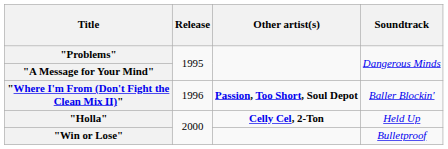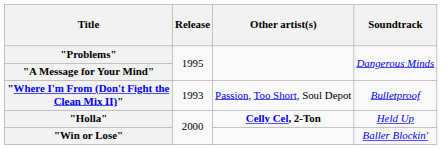 <table class="wikitable plainrowheaders" style="text-align:center;">
 <tr>
 <th scope="col" style="width:15em;"><br>Title<br><br></th>
 <th scope="col">Release</th>
 <th scope="col">Other artist(s)</th>
 <th scope="col">Soundtrack</th>
 </tr>
 <tr>
 <th scope="row">"Problems"</th>
 <td rowspan="2">1995</td>
 <td rowspan="2"></td>
 <td rowspan="2"><em><a href='#'>Dangerous Minds</a></em></td>
 </tr>
 <tr>
 <th scope="row">"A Message for Your Mind"</th>
 </tr>
 <tr>
 <th scope="row">"<a href='#'>Where I'm From (Don't Fight the Clean Mix II)</a>"</th>
-<td>1996</td>
-<td><strong><a href='#'>Passion</a>, <a href='#'>Too Short</a>, Soul Depot</strong></td>
-<td><em><a href='#'>Baller Blockin'</a></em></td>
+<td>1993</td>
+<td><a href='#'>Passion</a>, <a href='#'>Too Short</a>, Soul Depot</td>
+<td><em><a href='#'>Bulletproof</a></em></td>
 </tr>
 <tr>
 <th scope="row">"Holla"</th>
 <td rowspan="2">2000</td>
 <td><strong><a href='#'>Celly Cel</a>, 2-Ton</strong></td>
 <td><em><a href='#'>Held Up</a></em></td>
 </tr>
 <tr>
 <th scope="row">"Win or Lose"</th>
 <td></td>
-<td><em><a href='#'>Bulletproof</a></em></td>
+<td><em><a href='#'>Baller Blockin'</a></em></td>
 </tr>
 </table>
